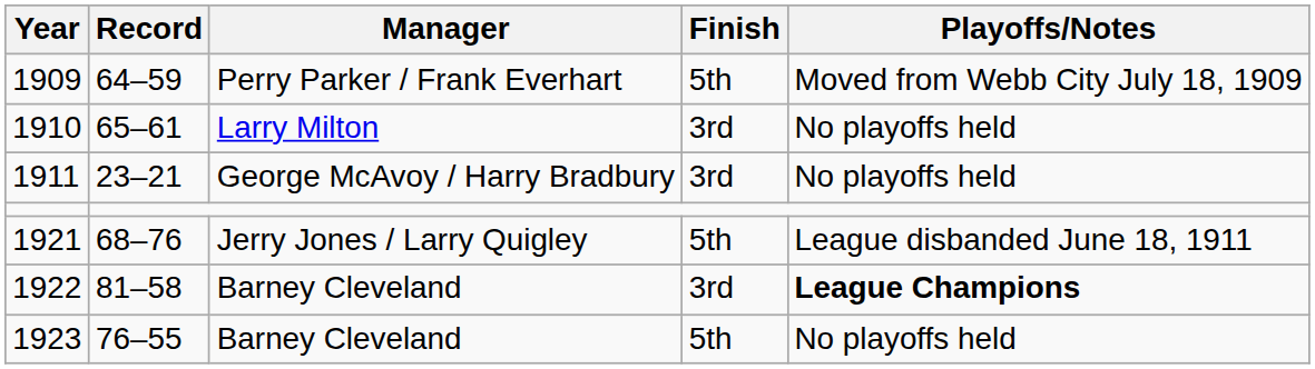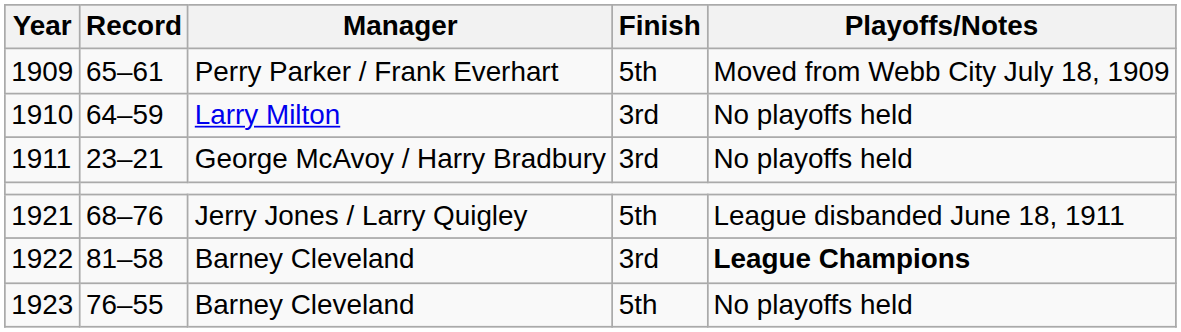 <table class="wikitable">
 <tr>
 <th>Year</th>
 <th>Record</th>
 <th>Manager</th>
 <th>Finish</th>
 <th>Playoffs/Notes</th>
 </tr>
 <tr>
 <td>1909</td>
-<td>64–59</td>
+<td>65–61</td>
 <td>Perry Parker / Frank Everhart</td>
 <td>5th</td>
 <td>Moved from Webb City July 18, 1909</td>
 </tr>
 <tr>
 <td>1910</td>
-<td>65–61</td>
+<td>64–59</td>
 <td><a href='#'>Larry Milton</a></td>
 <td>3rd</td>
 <td>No playoffs held</td>
 </tr>
 <tr>
 <td>1911</td>
 <td>23–21</td>
 <td>George McAvoy / Harry Bradbury</td>
 <td>3rd</td>
 <td>No playoffs held</td>
 </tr>
 <tr>
 <td></td>
 </tr>
 <tr>
 <td>1921</td>
 <td>68–76</td>
 <td>Jerry Jones / Larry Quigley</td>
 <td>5th</td>
 <td>League disbanded June 18, 1911</td>
 </tr>
 <tr>
 <td>1922</td>
 <td>81–58</td>
 <td>Barney Cleveland</td>
 <td>3rd</td>
 <td><strong>League Champions</strong></td>
 </tr>
 <tr>
 <td>1923</td>
 <td>76–55</td>
 <td>Barney Cleveland</td>
 <td>5th</td>
 <td>No playoffs held</td>
 </tr>
 </table>
